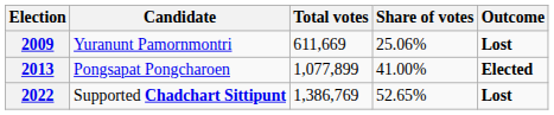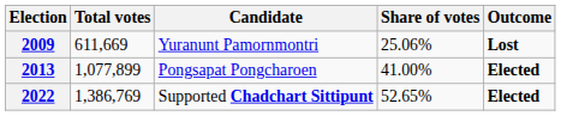 <table class="wikitable">
 <tr>
 <th>Election</th>
+<th>Total votes</th>
 <th>Candidate</th>
-<th>Total votes</th>
 <th>Share of votes</th>
 <th>Outcome</th>
 </tr>
 <tr>
 <th><a href='#'>2009</a></th>
+<td>611,669</td>
 <td><a href='#'>Yuranunt Pamornmontri</a></td>
-<td>611,669</td>
 <td>25.06%</td>
 <td><strong>Lost</strong> </td>
 </tr>
 <tr>
 <th><a href='#'>2013</a></th>
+<td>1,077,899</td>
 <td><a href='#'>Pongsapat Pongcharoen</a></td>
-<td>1,077,899</td>
 <td>41.00%</td>
 <td><strong>Elected</strong> </td>
 </tr>
 <tr>
 <th><a href='#'>2022</a></th>
+<td>1,386,769</td>
 <td>Supported <strong><a href='#'>Chadchart Sittipunt</a></strong></td>
-<td>1,386,769</td>
 <td>52.65%</td>
-<td><strong>Lost</strong> </td>
+<td><strong>Elected</strong> </td>
 </tr>
 </table>
